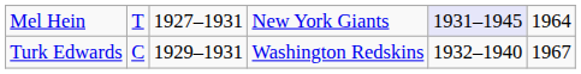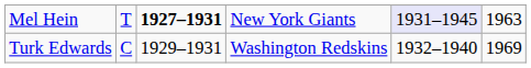 <table class=wikitable style="text-align:center">
 <tr>
 </tr>
 <tr>
 <td align=left><a href='#'>Mel Hein</a></td>
 <td><a href='#'>T</a></td>
-<td>1927–1931</td>
+<td><strong>1927–1931</strong></td>
 <td align=left><a href='#'>New York Giants</a></td>
 <td style="background: lavender;">1931–1945</td>
-<td>1964</td>
+<td>1963</td>
 </tr>
 <tr>
 <td align=left><a href='#'>Turk Edwards</a></td>
 <td><a href='#'>C</a></td>
 <td>1929–1931</td>
 <td align=left><a href='#'>Washington Redskins</a></td>
 <td>1932–1940</td>
-<td>1967</td>
+<td>1969</td>
 </tr>
 </table>
